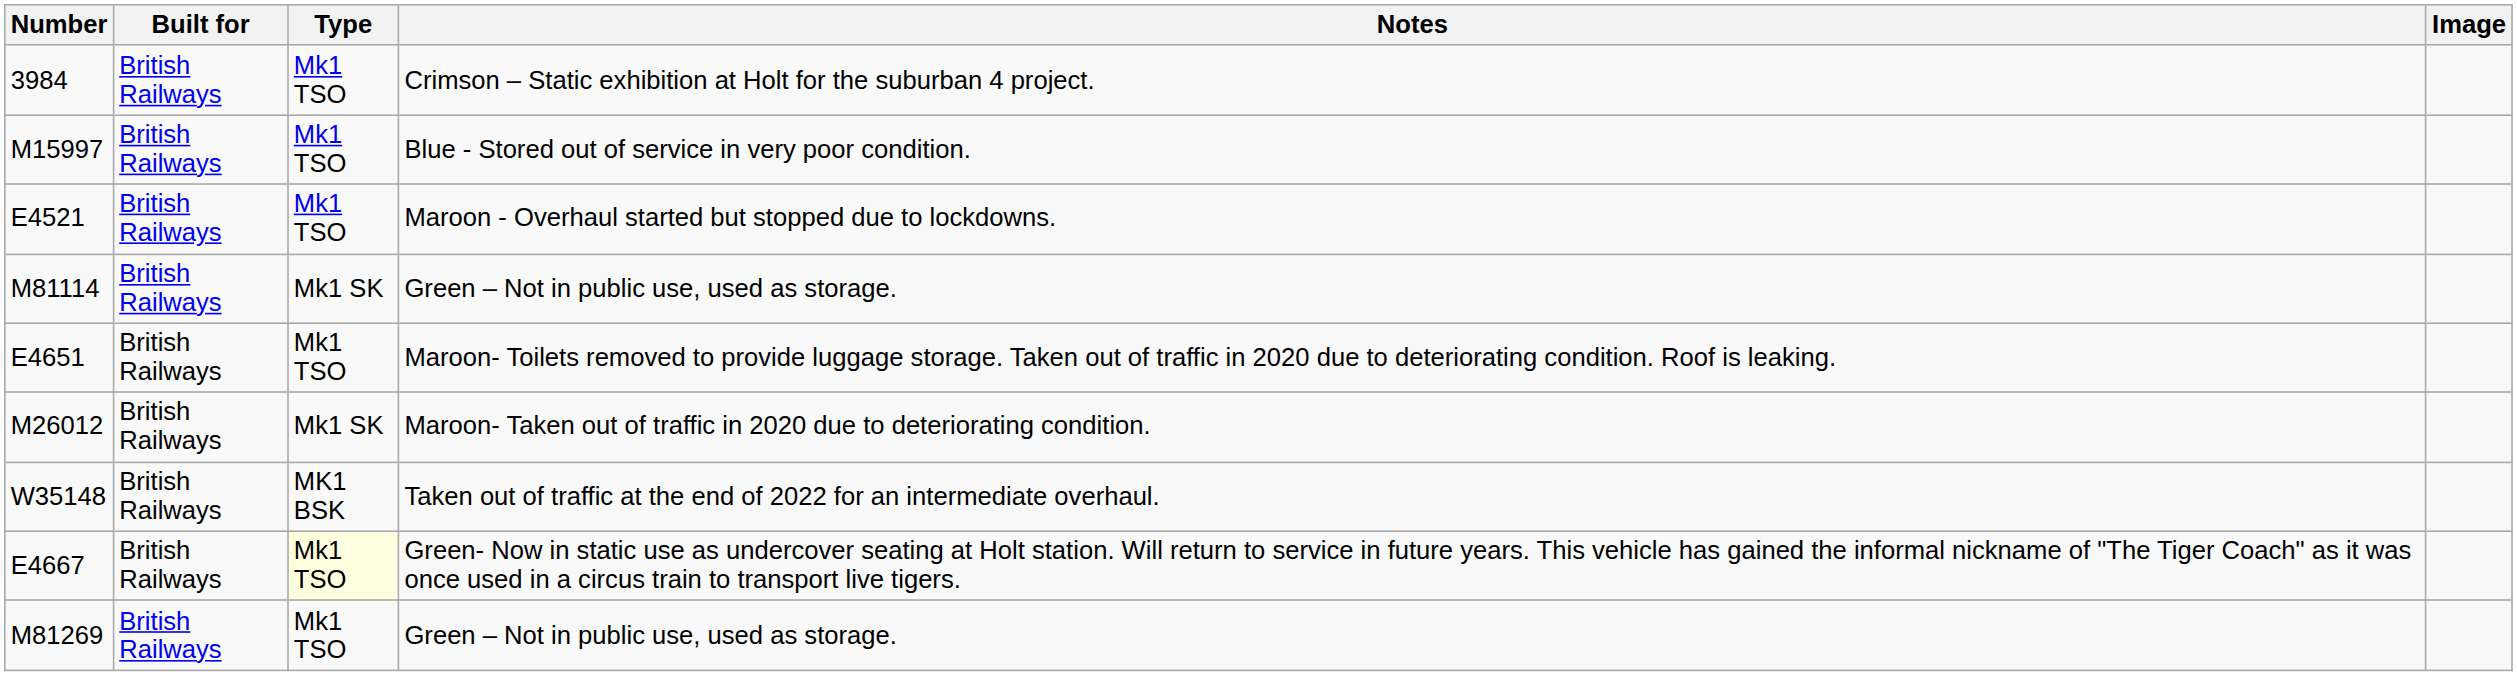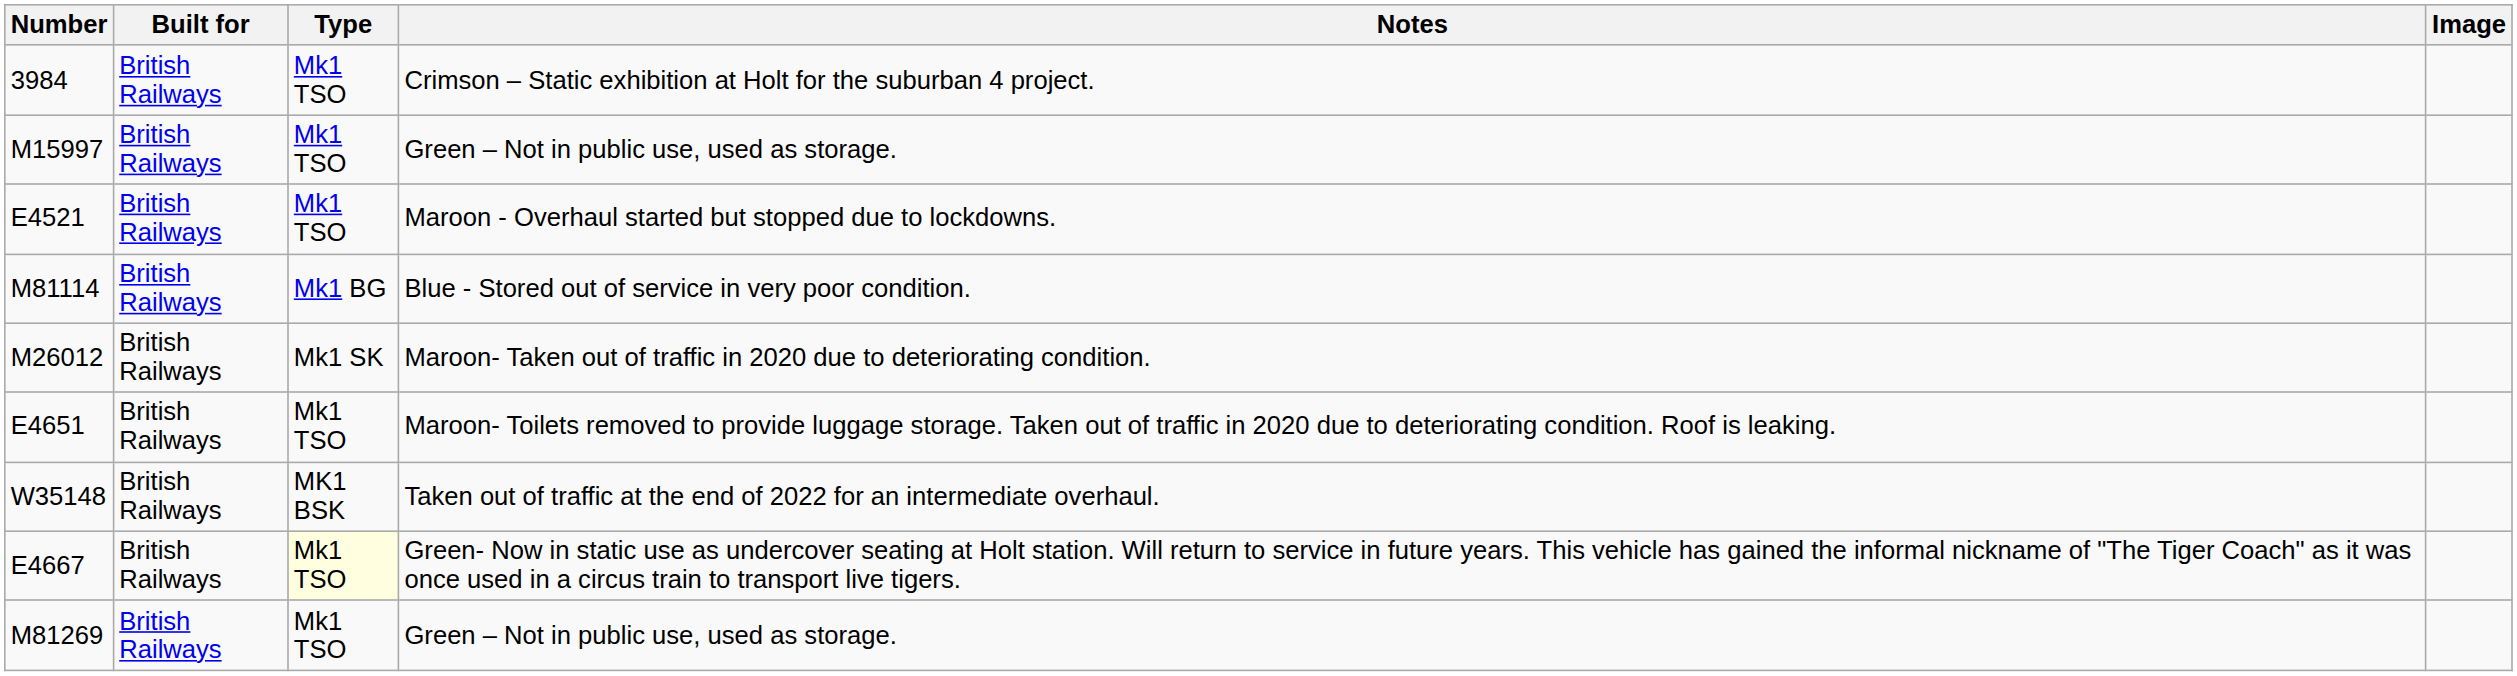 <table class="wikitable">
 <tr>
 <th>Number</th>
 <th>Built for</th>
 <th>Type</th>
 <th>Notes</th>
 <th>Image</th>
 </tr>
 <tr>
 <td>3984</td>
 <td><a href='#'>British Railways</a></td>
 <td><a href='#'>Mk1</a> TSO</td>
 <td>Crimson – Static exhibition at Holt for the suburban 4 project.</td>
 <td></td>
 </tr>
 <tr>
 <td>M15997</td>
 <td><a href='#'>British Railways</a></td>
 <td><a href='#'>Mk1</a> TSO</td>
-<td>Blue - Stored out of service in very poor condition.</td>
+<td>Green – Not in public use, used as storage.</td>
 <td></td>
 </tr>
 <tr>
 <td>E4521</td>
 <td><a href='#'>British Railways</a></td>
 <td><a href='#'>Mk1</a> TSO</td>
 <td>Maroon - Overhaul started but stopped due to lockdowns.</td>
 <td></td>
 </tr>
 <tr>
 <td>M81114</td>
 <td><a href='#'>British Railways</a></td>
+<td><a href='#'>Mk1</a> BG</td>
+<td>Blue - Stored out of service in very poor condition.</td>
+<td></td>
+</tr>
+<tr>
+<td>M26012</td>
+<td>British Railways</td>
 <td>Mk1 SK</td>
-<td>Green – Not in public use, used as storage.</td>
+<td>Maroon- Taken out of traffic in 2020 due to deteriorating condition.</td>
 <td></td>
 </tr>
 <tr>
 <td>E4651</td>
 <td>British Railways</td>
 <td>Mk1 TSO</td>
 <td>Maroon- Toilets removed to provide luggage storage. Taken out of traffic in 2020 due to deteriorating condition. Roof is leaking.</td>
-<td></td>
-</tr>
-<tr>
-<td>M26012</td>
-<td>British Railways</td>
-<td>Mk1 SK</td>
-<td>Maroon- Taken out of traffic in 2020 due to deteriorating condition.</td>
 <td></td>
 </tr>
 <tr>
 <td>W35148</td>
 <td>British Railways</td>
 <td>MK1 BSK</td>
 <td>Taken out of traffic at the end of 2022 for an intermediate overhaul.</td>
 <td></td>
 </tr>
 <tr>
 <td>E4667</td>
 <td>British Railways</td>
 <td style="background: lightyellow;">Mk1 TSO</td>
 <td>Green- Now in static use as undercover seating at Holt station. Will return to service in future years. This vehicle has gained the informal nickname of "The Tiger Coach" as it was once used in a circus train to transport live tigers.</td>
 <td></td>
 </tr>
 <tr>
 <td>M81269</td>
 <td><a href='#'>British Railways</a></td>
 <td>Mk1 TSO</td>
 <td>Green – Not in public use, used as storage.</td>
 <td></td>
 </tr>
 </table>
